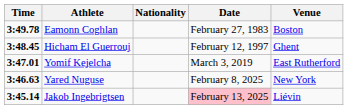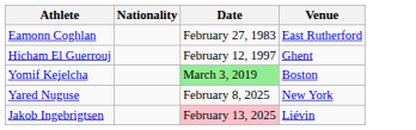 <table class="wikitable">
 <tr>
-<th>Time</th>
 <th>Athlete</th>
 <th>Nationality</th>
 <th>Date</th>
 <th>Venue</th>
 </tr>
 <tr>
-<td><strong>3:49.78</strong></td>
 <td><a href='#'>Eamonn Coghlan</a></td>
 <td></td>
 <td>February 27, 1983</td>
-<td><a href='#'>Boston</a></td>
+<td><a href='#'>East Rutherford</a></td>
 </tr>
 <tr>
-<td><strong>3:48.45</strong></td>
 <td><a href='#'>Hicham El Guerrouj</a></td>
 <td></td>
 <td>February 12, 1997</td>
 <td><a href='#'>Ghent</a></td>
 </tr>
 <tr>
-<td><strong>3:47.01</strong></td>
 <td><a href='#'>Yomif Kejelcha</a></td>
 <td></td>
-<td>March 3, 2019</td>
-<td><a href='#'>East Rutherford</a></td>
+<td style="background: lightgreen;">March 3, 2019</td>
+<td><a href='#'>Boston</a></td>
 </tr>
 <tr>
-<td><strong>3:46.63</strong></td>
 <td><a href='#'>Yared Nuguse</a></td>
 <td></td>
 <td>February 8, 2025</td>
 <td><a href='#'>New York</a></td>
 </tr>
 <tr>
-<td><strong>3:45.14</strong></td>
 <td><a href='#'>Jakob Ingebrigtsen</a></td>
 <td></td>
 <td style="background: pink;">February 13, 2025</td>
 <td><a href='#'>Liévin</a></td>
 </tr>
 </table>
